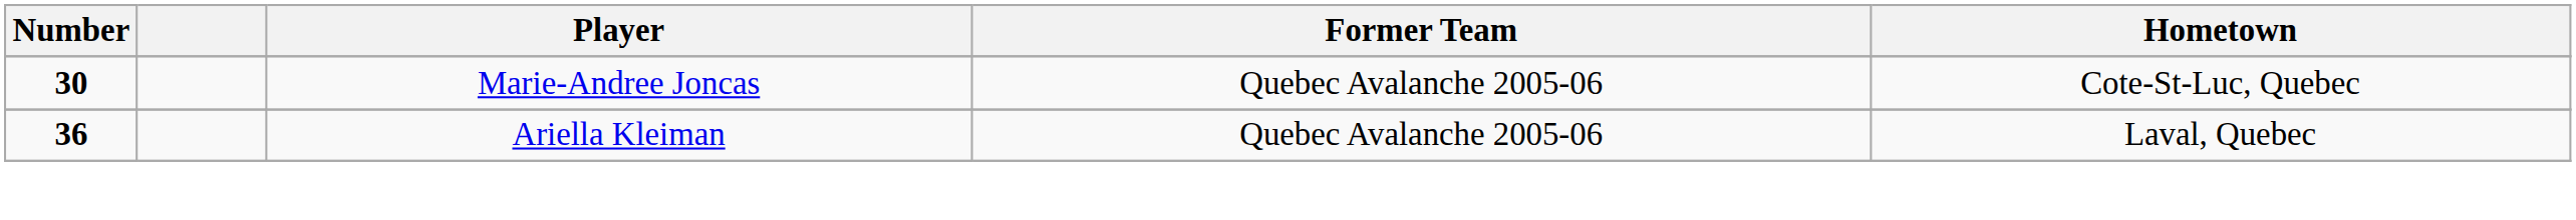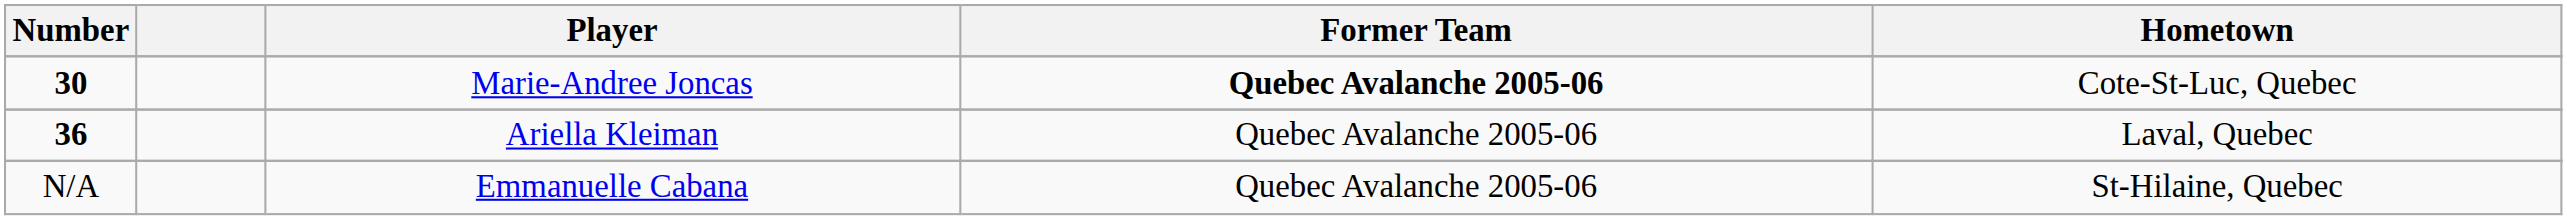 <table class="wikitable" style="text-align:center">
 <tr>
 <th width=5%>Number</th>
 <th width=5%></th>
 <th !width=10%>Player</th>
 <th !width=10%>Former Team</th>
 <th !width=10%>Hometown</th>
 </tr>
 <tr>
 </tr>
 <tr>
 <td><strong>30</strong></td>
 <td></td>
 <td><a href='#'>Marie-Andree Joncas</a></td>
-<td>Quebec Avalanche 2005-06</td>
+<td><strong>Quebec Avalanche 2005-06</strong></td>
 <td>Cote-St-Luc, Quebec</td>
 </tr>
 <tr>
 </tr>
 <tr>
 <td><strong>36</strong></td>
 <td></td>
 <td><a href='#'>Ariella Kleiman</a></td>
 <td>Quebec Avalanche 2005-06</td>
 <td>Laval, Quebec</td>
 </tr>
 <tr>
 </tr>
+<tr>
+<td>N/A</td>
+<td></td>
+<td><a href='#'>Emmanuelle Cabana</a></td>
+<td>Quebec Avalanche 2005-06</td>
+<td>St-Hilaine, Quebec</td>
+</tr>
 </table>
